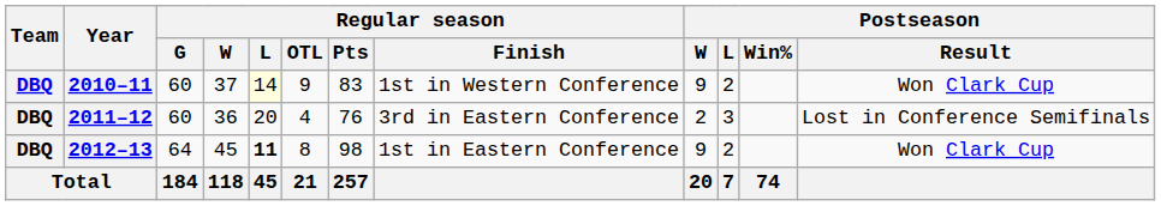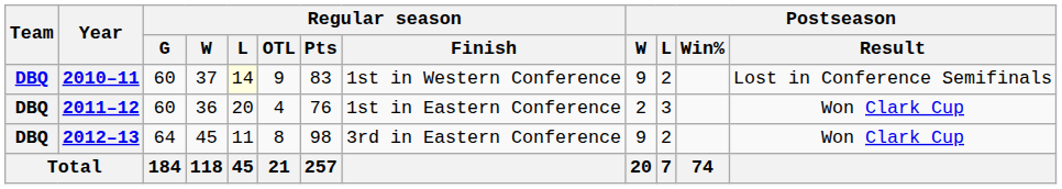 <table class="wikitable" style="font-size:95%; text-align:center;">
 <tr>
 <th rowspan="2">Team</th>
 <th rowspan="2">Year</th>
 <th colspan="6">Regular season</th>
 <th colspan="5">Postseason</th>
 </tr>
 <tr>
 <th>G</th>
 <th>W</th>
 <th>L</th>
 <th>OTL</th>
 <th>Pts</th>
 <th>Finish</th>
 <th>W</th>
 <th>L</th>
 <th>Win%</th>
 <th>Result</th>
 </tr>
 <tr>
 <th><a href='#'>DBQ</a></th>
 <th><a href='#'>2010–11</a></th>
 <td>60</td>
 <td>37</td>
 <td style="background: lightyellow;">14</td>
 <td>9</td>
 <td>83</td>
 <td>1st in Western Conference</td>
 <td>9</td>
 <td>2</td>
 <td></td>
-<td>Won <a href='#'>Clark Cup</a></td>
+<td>Lost in Conference Semifinals</td>
 </tr>
 <tr>
 <th>DBQ</th>
 <th><a href='#'>2011–12</a></th>
 <td>60</td>
 <td>36</td>
 <td>20</td>
 <td>4</td>
 <td>76</td>
-<td>3rd in Eastern Conference</td>
+<td>1st in Eastern Conference</td>
 <td>2</td>
 <td>3</td>
 <td></td>
-<td>Lost in Conference Semifinals</td>
+<td>Won <a href='#'>Clark Cup</a></td>
 </tr>
 <tr>
 <th>DBQ</th>
 <th><a href='#'>2012–13</a></th>
 <td>64</td>
 <td>45</td>
-<td><strong>11</strong></td>
+<td>11</td>
 <td>8</td>
 <td>98</td>
-<td>1st in Eastern Conference</td>
+<td>3rd in Eastern Conference</td>
 <td>9</td>
 <td>2</td>
 <td></td>
 <td>Won <a href='#'>Clark Cup</a></td>
 </tr>
 <tr>
 <th colspan="2">Total</th>
 <th>184</th>
 <th>118</th>
 <th>45</th>
 <th>21</th>
 <th>257</th>
 <th> </th>
 <th>20</th>
 <th>7</th>
 <th>74</th>
 <th> </th>
 </tr>
 </table>
